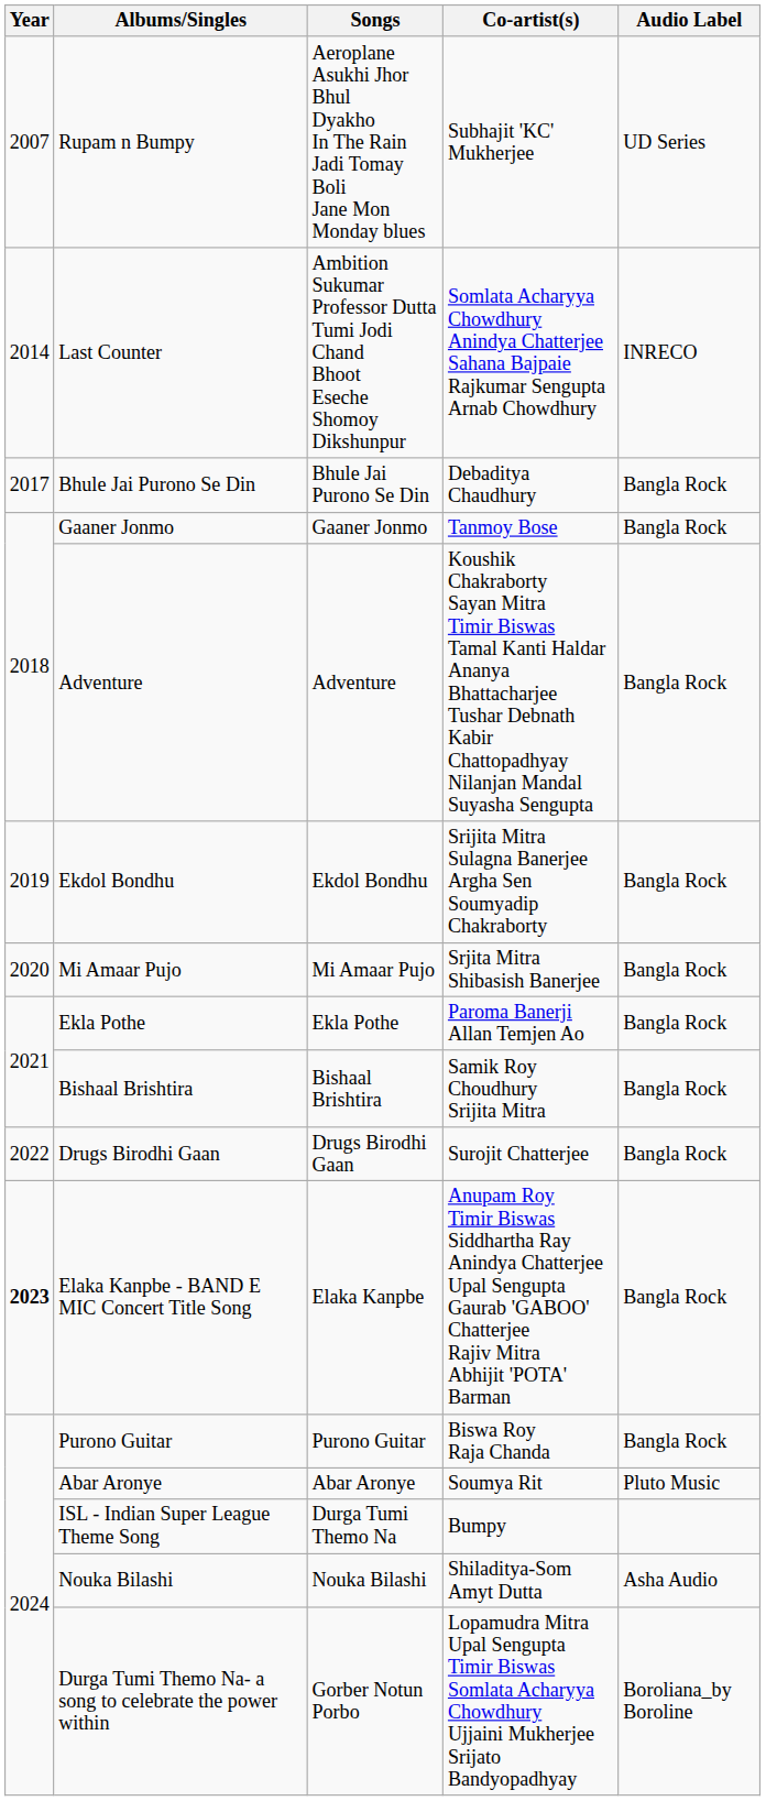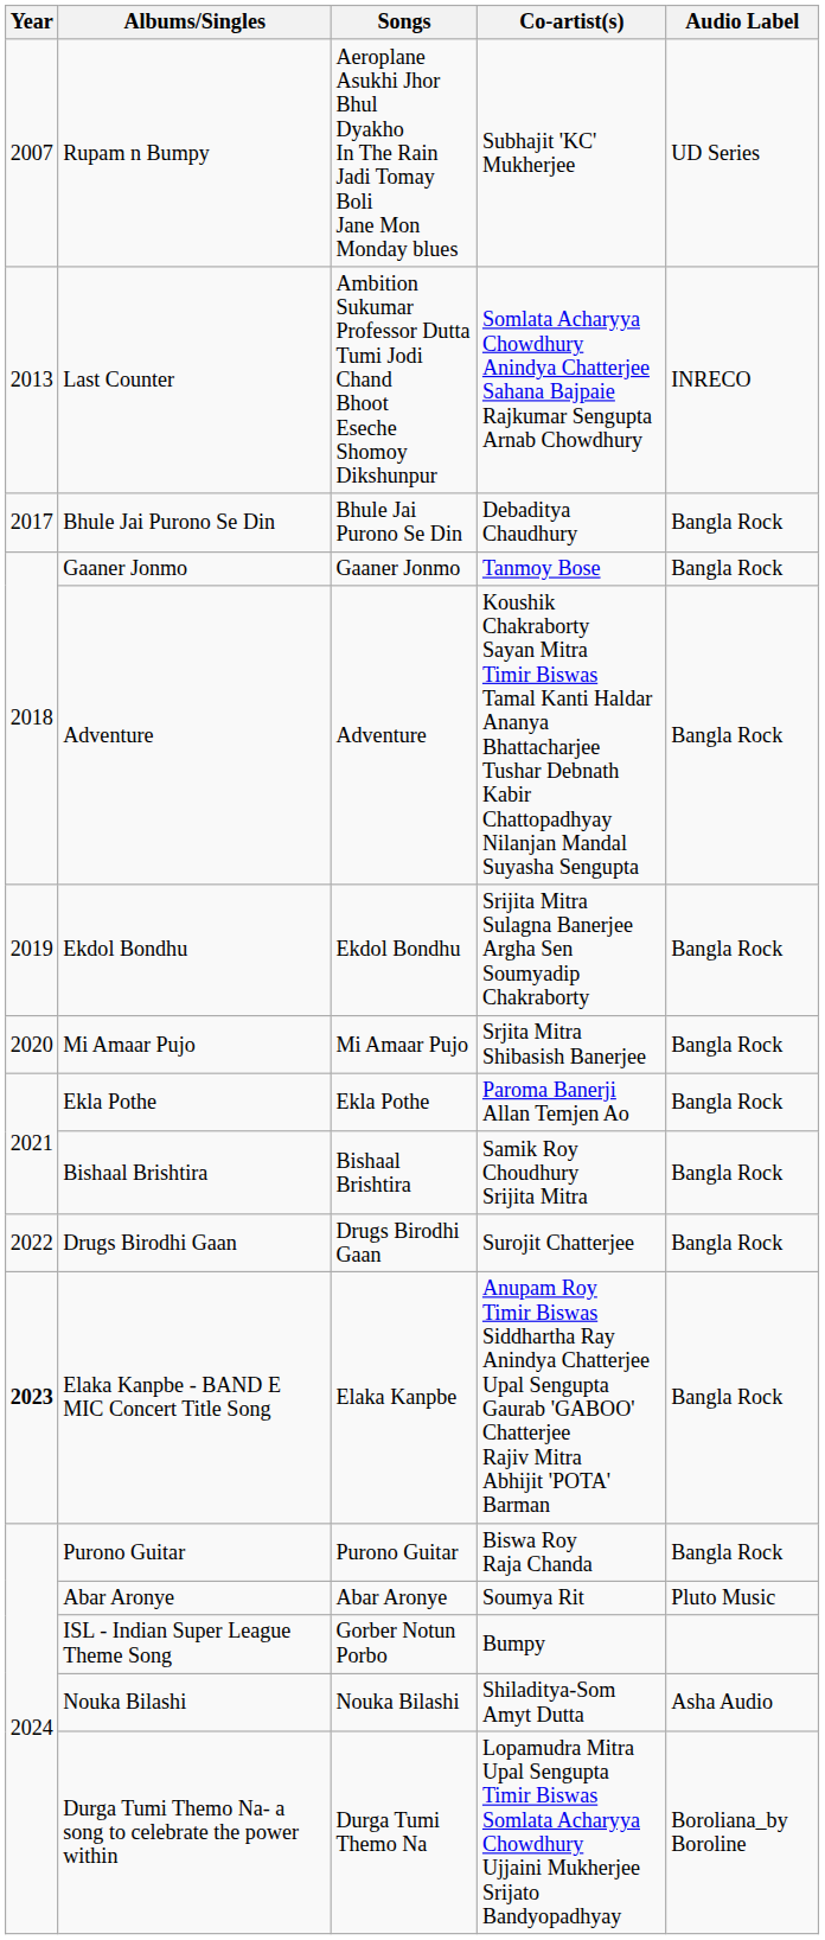 <table class="wikitable">
 <tr>
 <th>Year</th>
 <th>Albums/Singles</th>
 <th>Songs</th>
 <th>Co-artist(s)</th>
 <th>Audio Label</th>
 </tr>
 <tr>
 <td>2007</td>
 <td>Rupam n Bumpy</td>
 <td>Aeroplane<br>Asukhi Jhor<br>Bhul<br>Dyakho<br>In The Rain<br>Jadi Tomay Boli<br>Jane Mon<br>Monday blues</td>
 <td>Subhajit 'KC' Mukherjee</td>
 <td>UD Series</td>
 </tr>
 <tr>
-<td>2014</td>
+<td>2013</td>
 <td>Last Counter</td>
 <td>Ambition<br>Sukumar<br>Professor Dutta<br>Tumi Jodi Chand<br>Bhoot<br>Eseche Shomoy<br>Dikshunpur</td>
 <td><a href='#'>Somlata Acharyya Chowdhury</a><br><a href='#'>Anindya Chatterjee</a><br><a href='#'>Sahana Bajpaie</a><br>Rajkumar Sengupta<br>Arnab Chowdhury</td>
 <td>INRECO</td>
 </tr>
 <tr>
 <td>2017</td>
 <td>Bhule Jai Purono Se Din</td>
 <td>Bhule Jai Purono Se Din</td>
 <td>Debaditya Chaudhury</td>
 <td>Bangla Rock</td>
 </tr>
 <tr>
 <td rowspan="2">2018</td>
 <td>Gaaner Jonmo</td>
 <td>Gaaner Jonmo</td>
 <td><a href='#'>Tanmoy Bose</a></td>
 <td>Bangla Rock</td>
 </tr>
 <tr>
 <td>Adventure</td>
 <td>Adventure</td>
 <td>Koushik Chakraborty<br>Sayan Mitra<br><a href='#'>Timir Biswas</a><br>Tamal Kanti Haldar<br>Ananya Bhattacharjee<br>Tushar Debnath<br>Kabir Chattopadhyay<br>Nilanjan Mandal<br>Suyasha Sengupta</td>
 <td>Bangla Rock</td>
 </tr>
 <tr>
 <td>2019</td>
 <td>Ekdol Bondhu</td>
 <td>Ekdol Bondhu</td>
 <td>Srijita Mitra<br>Sulagna Banerjee<br>Argha Sen<br>Soumyadip Chakraborty</td>
 <td>Bangla Rock</td>
 </tr>
 <tr>
 <td>2020</td>
 <td>Mi Amaar Pujo</td>
 <td>Mi Amaar Pujo</td>
 <td>Srjita Mitra<br>Shibasish Banerjee</td>
 <td>Bangla Rock</td>
 </tr>
 <tr>
 <td rowspan="2">2021</td>
 <td>Ekla Pothe</td>
 <td>Ekla Pothe</td>
 <td><a href='#'>Paroma Banerji</a><br>Allan Temjen Ao</td>
 <td>Bangla Rock</td>
 </tr>
 <tr>
 <td>Bishaal Brishtira</td>
 <td>Bishaal Brishtira</td>
 <td>Samik Roy Choudhury<br>Srijita Mitra</td>
 <td>Bangla Rock</td>
 </tr>
 <tr>
 <td>2022</td>
 <td>Drugs Birodhi Gaan</td>
 <td>Drugs Birodhi Gaan</td>
 <td>Surojit Chatterjee</td>
 <td>Bangla Rock</td>
 </tr>
 <tr>
 <td><strong>2023</strong></td>
 <td>Elaka Kanpbe - BAND E MIC Concert Title Song</td>
 <td>Elaka Kanpbe</td>
 <td><a href='#'>Anupam Roy</a><br><a href='#'>Timir Biswas</a><br>Siddhartha Ray<br>Anindya Chatterjee<br>Upal Sengupta<br>Gaurab 'GABOO' Chatterjee<br>Rajiv Mitra<br>Abhijit 'POTA' Barman</td>
 <td>Bangla Rock</td>
 </tr>
 <tr>
 <td rowspan="5">2024</td>
 <td>Purono Guitar</td>
 <td>Purono Guitar</td>
 <td>Biswa Roy<br>Raja Chanda</td>
 <td>Bangla Rock</td>
 </tr>
 <tr>
 <td>Abar Aronye</td>
 <td>Abar Aronye</td>
 <td>Soumya Rit</td>
 <td>Pluto Music</td>
 </tr>
 <tr>
 <td>ISL - Indian Super League Theme Song</td>
-<td>Durga Tumi Themo Na</td>
+<td>Gorber Notun Porbo</td>
 <td>Bumpy</td>
 <td></td>
 </tr>
 <tr>
 <td>Nouka Bilashi</td>
 <td>Nouka Bilashi</td>
 <td>Shiladitya-Som<br>Amyt Dutta</td>
 <td>Asha Audio</td>
 </tr>
 <tr>
 <td>Durga Tumi Themo Na- a song to celebrate the power within</td>
-<td>Gorber Notun Porbo</td>
+<td>Durga Tumi Themo Na</td>
 <td>Lopamudra Mitra<br>Upal Sengupta<br><a href='#'>Timir Biswas</a><br><a href='#'>Somlata Acharyya Chowdhury</a><br>Ujjaini Mukherjee<br>Srijato Bandyopadhyay</td>
 <td>Boroliana_by Boroline</td>
 </tr>
 </table>
